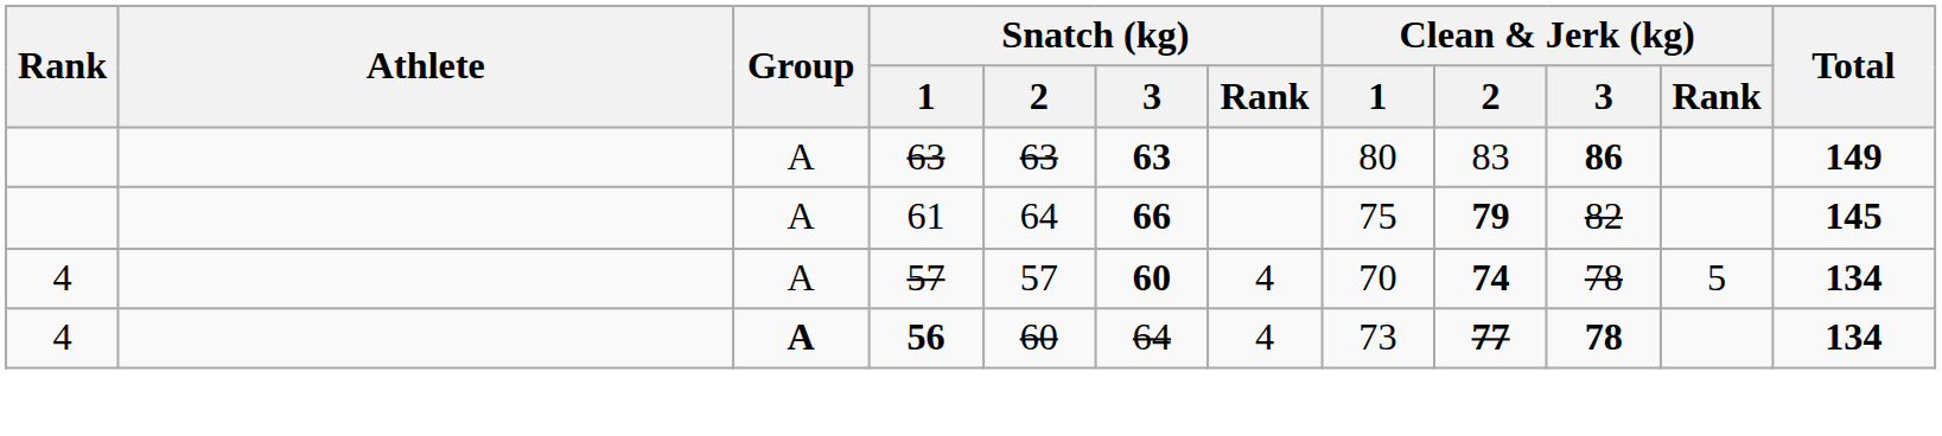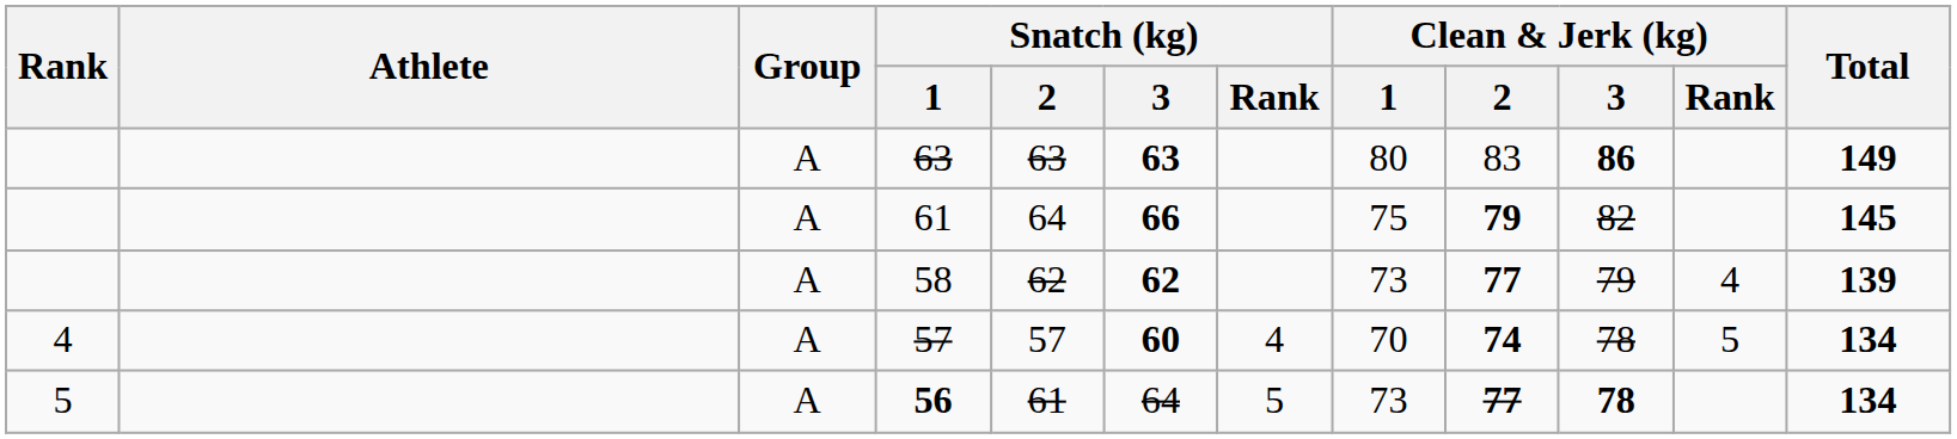 <table class = "wikitable" style="text-align:center;">
 <tr>
 <th rowspan=2 width=40>Rank</th>
 <th rowspan=2 width=250>Athlete</th>
 <th rowspan=2 width=50>Group</th>
 <th colspan=4>Snatch (kg)</th>
 <th colspan=4>Clean & Jerk (kg)</th>
 <th rowspan=2 width=60>Total</th>
 </tr>
 <tr>
 <th width=40>1</th>
 <th width=40>2</th>
 <th width=40>3</th>
 <th width=40>Rank</th>
 <th width=40>1</th>
 <th width=40>2</th>
 <th width=40>3</th>
 <th width=40>Rank</th>
 </tr>
 <tr>
 <td></td>
 <td align=left></td>
 <td>A</td>
 <td><s>63</s></td>
 <td><s>63</s></td>
 <td><strong>63</strong></td>
 <td></td>
 <td>80</td>
 <td>83</td>
 <td><strong>86</strong></td>
 <td></td>
 <td><strong>149</strong></td>
 </tr>
 <tr>
 <td></td>
 <td align=left></td>
 <td>A</td>
 <td>61</td>
 <td>64</td>
 <td><strong>66</strong></td>
 <td></td>
 <td>75</td>
 <td><strong>79</strong></td>
 <td><s>82</s></td>
 <td></td>
 <td><strong>145</strong></td>
 </tr>
 <tr>
+<td></td>
+<td align=left></td>
+<td>A</td>
+<td>58</td>
+<td><s>62</s></td>
+<td><strong>62</strong></td>
+<td></td>
+<td>73</td>
+<td><strong>77</strong></td>
+<td><s>79</s></td>
+<td>4</td>
+<td><strong>139</strong></td>
+</tr>
+<tr>
 <td>4</td>
 <td align=left></td>
 <td>A</td>
 <td><s>57</s></td>
 <td>57</td>
 <td><strong>60</strong></td>
 <td>4</td>
 <td>70</td>
 <td><strong>74</strong></td>
 <td><s>78</s></td>
 <td>5</td>
 <td><strong>134</strong></td>
 </tr>
 <tr>
-<td>4</td>
+<td>5</td>
 <td align=left></td>
-<td><strong>A</strong></td>
+<td>A</td>
 <td><strong>56</strong></td>
-<td><s>60</s></td>
+<td><s>61</s></td>
 <td><s>64</s></td>
-<td>4</td>
+<td>5</td>
 <td>73</td>
 <td><strong><s>77</s></strong></td>
 <td><strong>78</strong></td>
 <td></td>
 <td><strong>134</strong></td>
 </tr>
 </table>
